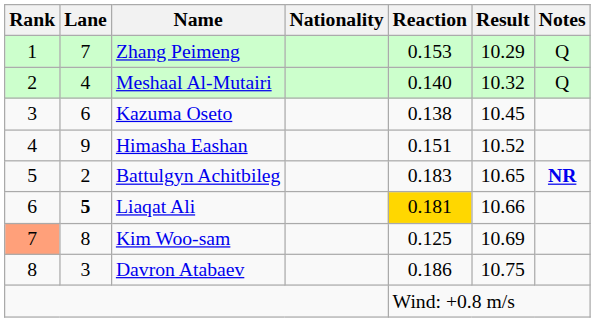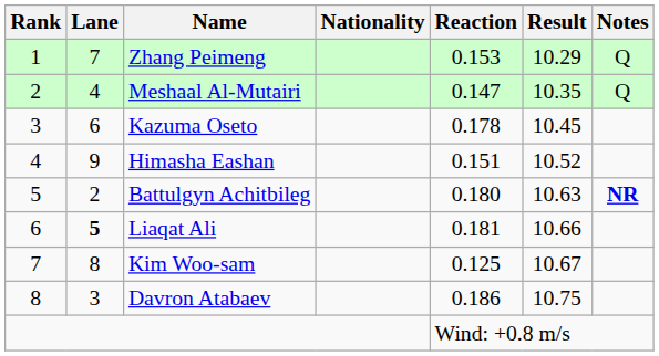 <table class="wikitable sortable" style="text-align:center">
 <tr>
 <th>Rank</th>
 <th>Lane</th>
 <th>Name</th>
 <th>Nationality</th>
 <th>Reaction</th>
 <th>Result</th>
 <th>Notes</th>
 </tr>
 <tr style="background:#cfc;">
 <td>1</td>
 <td>7</td>
 <td align=left><a href='#'>Zhang Peimeng</a></td>
 <td align=left></td>
 <td>0.153</td>
 <td>10.29</td>
 <td>Q</td>
 </tr>
 <tr style="background:#cfc;">
 <td>2</td>
 <td>4</td>
 <td align=left><a href='#'>Meshaal Al-Mutairi</a></td>
 <td align=left></td>
-<td>0.140</td>
-<td>10.32</td>
+<td>0.147</td>
+<td>10.35</td>
 <td>Q</td>
 </tr>
 <tr>
 <td>3</td>
 <td>6</td>
 <td align=left><a href='#'>Kazuma Oseto</a></td>
 <td align=left></td>
-<td>0.138</td>
+<td>0.178</td>
 <td>10.45</td>
 <td></td>
 </tr>
 <tr>
 <td>4</td>
 <td>9</td>
 <td align=left><a href='#'>Himasha Eashan</a></td>
 <td align=left></td>
 <td>0.151</td>
 <td>10.52</td>
 <td></td>
 </tr>
 <tr>
 <td>5</td>
 <td>2</td>
 <td align=left><a href='#'>Battulgyn Achitbileg</a></td>
 <td align=left></td>
-<td>0.183</td>
-<td>10.65</td>
+<td>0.180</td>
+<td>10.63</td>
 <td><strong><a href='#'>NR</a></strong></td>
 </tr>
 <tr>
 <td>6</td>
 <td><strong>5</strong></td>
 <td align=left><a href='#'>Liaqat Ali</a></td>
 <td align=left></td>
-<td style="background: gold;">0.181</td>
+<td>0.181</td>
 <td>10.66</td>
 <td></td>
 </tr>
 <tr>
-<td style="background: lightsalmon;">7</td>
+<td>7</td>
 <td>8</td>
 <td align=left><a href='#'>Kim Woo-sam</a></td>
 <td align=left></td>
 <td>0.125</td>
-<td>10.69</td>
+<td>10.67</td>
 <td></td>
 </tr>
 <tr>
 <td>8</td>
 <td>3</td>
 <td align=left><a href='#'>Davron Atabaev</a></td>
 <td align=left></td>
 <td>0.186</td>
 <td>10.75</td>
 <td></td>
 </tr>
 <tr class="sortbottom">
 <td colspan=4></td>
 <td colspan="3" style="text-align:left;">Wind: +0.8 m/s</td>
 </tr>
 </table>
